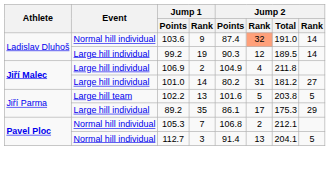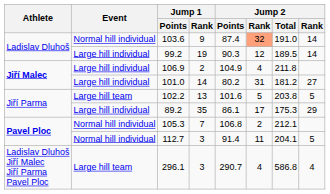 <table class="wikitable" style="font-size:90%">
 <tr>
 <th rowspan="2">Athlete</th>
 <th rowspan="2">Event</th>
 <th colspan="2">Jump 1</th>
 <th colspan="4">Jump 2</th>
 </tr>
 <tr>
 <th>Points</th>
 <th>Rank</th>
 <th>Points</th>
 <th>Rank</th>
 <th>Total</th>
 <th>Rank</th>
 </tr>
 <tr align="center">
 <td align="left" rowspan=2><a href='#'>Ladislav Dluhoš</a></td>
 <td align="left"><a href='#'>Normal hill individual</a></td>
 <td>103.6</td>
 <td>9</td>
 <td>87.4</td>
 <td style="background: lightsalmon;">32</td>
 <td>191.0</td>
 <td>14</td>
 </tr>
 <tr align="center">
 <td align="left"><a href='#'>Large hill individual</a></td>
 <td>99.2</td>
 <td>19</td>
 <td>90.3</td>
 <td>12</td>
 <td>189.5</td>
 <td>14</td>
 </tr>
 <tr align="center">
 <td align="left" rowspan=2><strong><a href='#'>Jiří Malec</a></strong></td>
 <td align="left"><a href='#'>Large hill individual</a></td>
 <td>106.9</td>
 <td>2</td>
 <td>104.9</td>
 <td>4</td>
 <td>211.8</td>
 <td></td>
 </tr>
 <tr align="center">
 <td align="left"><a href='#'>Large hill individual</a></td>
 <td>101.0</td>
 <td>14</td>
 <td>80.2</td>
 <td>31</td>
 <td>181.2</td>
 <td>27</td>
 </tr>
 <tr align="center">
 <td align="left" rowspan=2><a href='#'>Jiří Parma</a></td>
 <td align="left"><a href='#'>Large hill team</a></td>
 <td>102.2</td>
 <td>13</td>
 <td>101.6</td>
 <td>5</td>
 <td>203.8</td>
 <td>5</td>
 </tr>
 <tr align="center">
 <td align="left"><a href='#'>Large hill individual</a></td>
 <td>89.2</td>
 <td>35</td>
 <td>86.1</td>
 <td>17</td>
 <td>175.3</td>
 <td>29</td>
 </tr>
 <tr align="center">
 <td align="left" rowspan=2><strong><a href='#'>Pavel Ploc</a></strong></td>
 <td align="left"><a href='#'>Normal hill individual</a></td>
 <td>105.3</td>
 <td>7</td>
 <td>106.8</td>
 <td>2</td>
 <td>212.1</td>
 <td></td>
 </tr>
 <tr align="center">
 <td align="left"><a href='#'>Normal hill individual</a></td>
 <td>112.7</td>
 <td>3</td>
 <td>91.4</td>
-<td>13</td>
+<td>11</td>
 <td>204.1</td>
 <td>5</td>
 </tr>
+<tr align="center">
+<td align="left"><a href='#'>Ladislav Dluhoš</a> <br> <a href='#'>Jiří Malec</a> <br> <a href='#'>Jiří Parma</a> <br> <a href='#'>Pavel Ploc</a></td>
+<td align="left"><a href='#'>Large hill team</a></td>
+<td>296.1</td>
+<td>3</td>
+<td>290.7</td>
+<td>4</td>
+<td>586.8</td>
+<td>4</td>
+</tr>
 </table>
